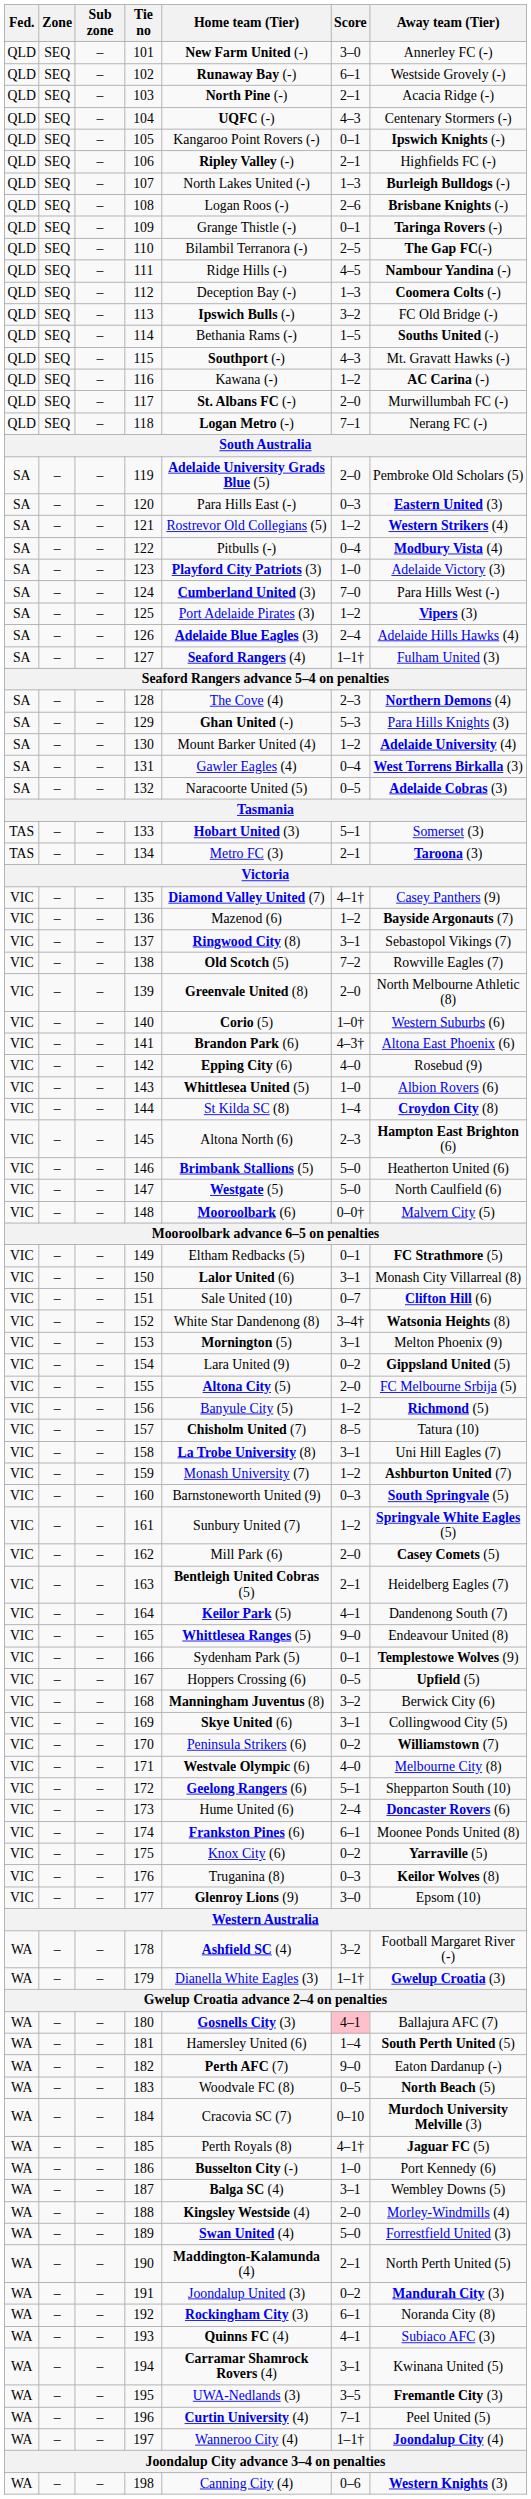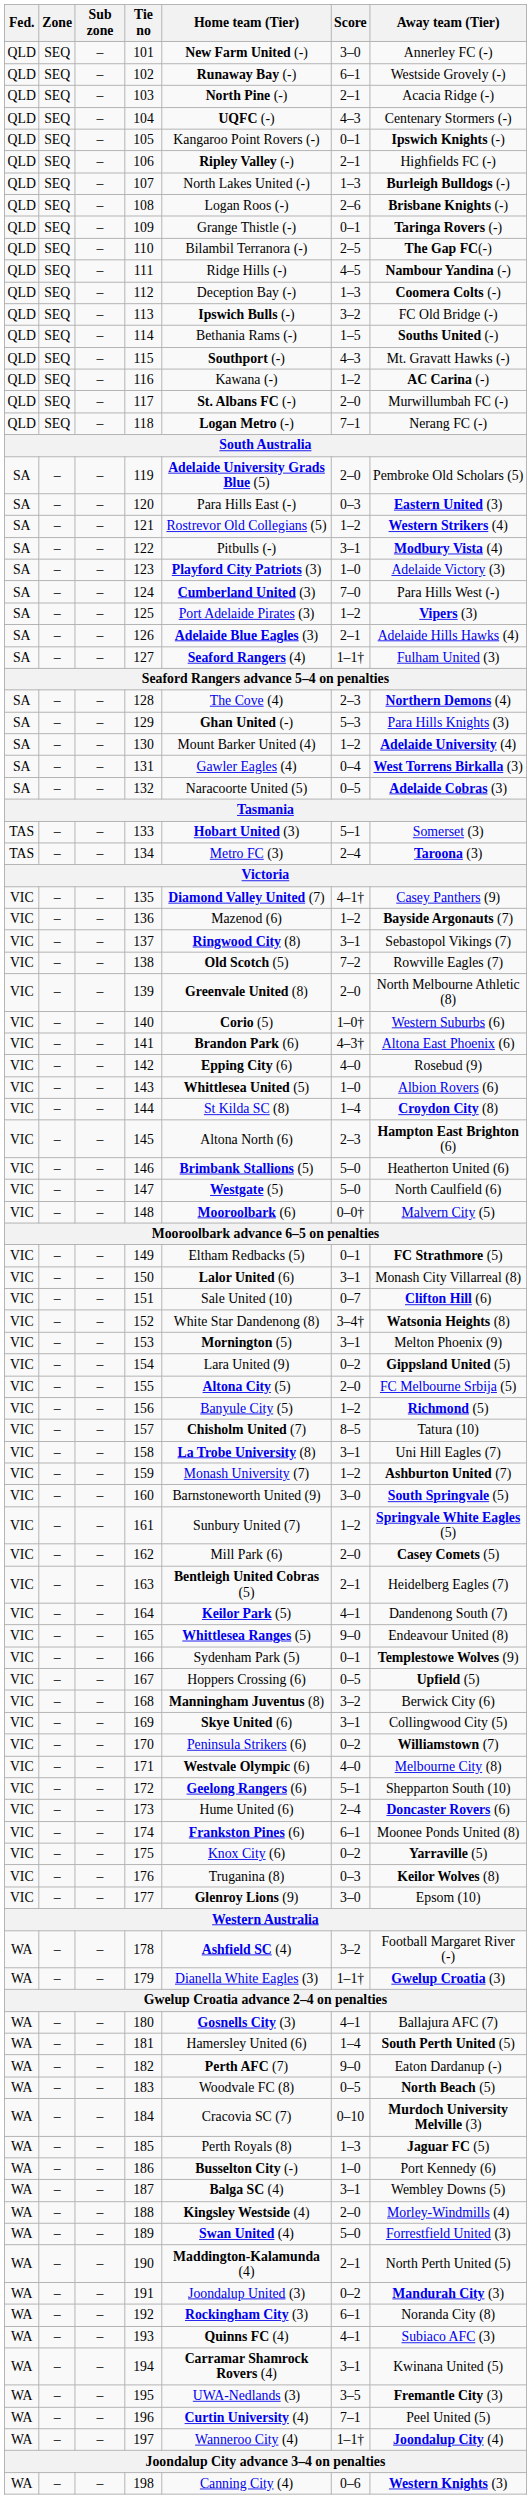 <table class="wikitable" style="text-align:center">
 <tr>
 <th>Fed.</th>
 <th>Zone</th>
 <th>Sub zone</th>
 <th>Tie no</th>
 <th>Home team (Tier)</th>
 <th>Score</th>
 <th>Away team (Tier)</th>
 </tr>
 <tr>
 <td>QLD</td>
 <td>SEQ</td>
 <td>–</td>
 <td>101</td>
 <td><strong>New Farm United</strong> (-)</td>
 <td>3–0</td>
 <td>Annerley FC (-)</td>
 </tr>
 <tr>
 <td>QLD</td>
 <td>SEQ</td>
 <td>–</td>
 <td>102</td>
 <td><strong>Runaway Bay</strong> (-)</td>
 <td>6–1</td>
 <td>Westside Grovely (-)</td>
 </tr>
 <tr>
 <td>QLD</td>
 <td>SEQ</td>
 <td>–</td>
 <td>103</td>
 <td><strong>North Pine</strong> (-)</td>
 <td>2–1</td>
 <td>Acacia Ridge (-)</td>
 </tr>
 <tr>
 <td>QLD</td>
 <td>SEQ</td>
 <td>–</td>
 <td>104</td>
 <td><strong>UQFC</strong> (-)</td>
 <td>4–3</td>
 <td>Centenary Stormers (-)</td>
 </tr>
 <tr>
 <td>QLD</td>
 <td>SEQ</td>
 <td>–</td>
 <td>105</td>
 <td>Kangaroo Point Rovers (-)</td>
 <td>0–1</td>
 <td><strong>Ipswich Knights</strong> (-)</td>
 </tr>
 <tr>
 <td>QLD</td>
 <td>SEQ</td>
 <td>–</td>
 <td>106</td>
 <td><strong>Ripley Valley</strong> (-)</td>
 <td>2–1</td>
 <td>Highfields FC (-)</td>
 </tr>
 <tr>
 <td>QLD</td>
 <td>SEQ</td>
 <td>–</td>
 <td>107</td>
 <td>North Lakes United (-)</td>
 <td>1–3</td>
 <td><strong>Burleigh Bulldogs</strong> (-)</td>
 </tr>
 <tr>
 <td>QLD</td>
 <td>SEQ</td>
 <td>–</td>
 <td>108</td>
 <td>Logan Roos (-)</td>
 <td>2–6</td>
 <td><strong>Brisbane Knights</strong> (-)</td>
 </tr>
 <tr>
 <td>QLD</td>
 <td>SEQ</td>
 <td>–</td>
 <td>109</td>
 <td>Grange Thistle (-)</td>
 <td>0–1</td>
 <td><strong>Taringa Rovers</strong> (-)</td>
 </tr>
 <tr>
 <td>QLD</td>
 <td>SEQ</td>
 <td>–</td>
 <td>110</td>
 <td>Bilambil Terranora (-)</td>
 <td>2–5</td>
 <td><strong>The Gap FC</strong>(-)</td>
 </tr>
 <tr>
 <td>QLD</td>
 <td>SEQ</td>
 <td>–</td>
 <td>111</td>
 <td>Ridge Hills (-)</td>
 <td>4–5</td>
 <td><strong>Nambour Yandina</strong> (-)</td>
 </tr>
 <tr>
 <td>QLD</td>
 <td>SEQ</td>
 <td>–</td>
 <td>112</td>
 <td>Deception Bay (-)</td>
 <td>1–3</td>
 <td><strong>Coomera Colts</strong> (-)</td>
 </tr>
 <tr>
 <td>QLD</td>
 <td>SEQ</td>
 <td>–</td>
 <td>113</td>
 <td><strong>Ipswich Bulls</strong> (-)</td>
 <td>3–2</td>
 <td>FC Old Bridge (-)</td>
 </tr>
 <tr>
 <td>QLD</td>
 <td>SEQ</td>
 <td>–</td>
 <td>114</td>
 <td>Bethania Rams (-)</td>
 <td>1–5</td>
 <td><strong>Souths United</strong> (-)</td>
 </tr>
 <tr>
 <td>QLD</td>
 <td>SEQ</td>
 <td>–</td>
 <td>115</td>
 <td><strong>Southport</strong> (-)</td>
 <td>4–3</td>
 <td>Mt. Gravatt Hawks (-)</td>
 </tr>
 <tr>
 <td>QLD</td>
 <td>SEQ</td>
 <td>–</td>
 <td>116</td>
 <td>Kawana (-)</td>
 <td>1–2</td>
 <td><strong>AC Carina</strong> (-)</td>
 </tr>
 <tr>
 <td>QLD</td>
 <td>SEQ</td>
 <td>–</td>
 <td>117</td>
 <td><strong>St. Albans FC</strong> (-)</td>
 <td>2–0</td>
 <td>Murwillumbah FC (-)</td>
 </tr>
 <tr>
 <td>QLD</td>
 <td>SEQ</td>
 <td>–</td>
 <td>118</td>
 <td><strong>Logan Metro</strong> (-)</td>
 <td>7–1</td>
 <td>Nerang FC (-)</td>
 </tr>
 <tr>
 <th colspan=7><a href='#'>South Australia</a></th>
 </tr>
 <tr>
 <td>SA</td>
 <td>–</td>
 <td>–</td>
 <td>119</td>
 <td><strong><a href='#'>Adelaide University Grads Blue</a></strong> (5)</td>
 <td>2–0</td>
 <td>Pembroke Old Scholars (5)</td>
 </tr>
 <tr>
 <td>SA</td>
 <td>–</td>
 <td>–</td>
 <td>120</td>
 <td>Para Hills East (-)</td>
 <td>0–3</td>
 <td><strong><a href='#'>Eastern United</a></strong> (3)</td>
 </tr>
 <tr>
 <td>SA</td>
 <td>–</td>
 <td>–</td>
 <td>121</td>
 <td><a href='#'>Rostrevor Old Collegians</a> (5)</td>
 <td>1–2</td>
 <td><strong><a href='#'>Western Strikers</a></strong> (4)</td>
 </tr>
 <tr>
 <td>SA</td>
 <td>–</td>
 <td>–</td>
 <td>122</td>
 <td>Pitbulls (-)</td>
-<td>0–4</td>
+<td>3–1</td>
 <td><strong><a href='#'>Modbury Vista</a></strong> (4)</td>
 </tr>
 <tr>
 <td>SA</td>
 <td>–</td>
 <td>–</td>
 <td>123</td>
 <td><strong><a href='#'>Playford City Patriots</a></strong> (3)</td>
 <td>1–0</td>
 <td><a href='#'>Adelaide Victory</a> (3)</td>
 </tr>
 <tr>
 <td>SA</td>
 <td>–</td>
 <td>–</td>
 <td>124</td>
 <td><strong><a href='#'>Cumberland United</a></strong> (3)</td>
 <td>7–0</td>
 <td>Para Hills West (-)</td>
 </tr>
 <tr>
 <td>SA</td>
 <td>–</td>
 <td>–</td>
 <td>125</td>
 <td><a href='#'>Port Adelaide Pirates</a> (3)</td>
 <td>1–2</td>
 <td><strong><a href='#'>Vipers</a></strong> (3)</td>
 </tr>
 <tr>
 <td>SA</td>
 <td>–</td>
 <td>–</td>
 <td>126</td>
 <td><strong><a href='#'>Adelaide Blue Eagles</a></strong> (3)</td>
-<td>2–4</td>
+<td>2–1</td>
 <td><a href='#'>Adelaide Hills Hawks</a> (4)</td>
 </tr>
 <tr>
 <td>SA</td>
 <td>–</td>
 <td>–</td>
 <td>127</td>
 <td><strong><a href='#'>Seaford Rangers</a></strong> (4)</td>
 <td>1–1†</td>
 <td><a href='#'>Fulham United</a> (3)</td>
 </tr>
 <tr>
 <th colspan=7>Seaford Rangers advance 5–4 on penalties</th>
 </tr>
 <tr>
 <td>SA</td>
 <td>–</td>
 <td>–</td>
 <td>128</td>
 <td><a href='#'>The Cove</a> (4)</td>
 <td>2–3</td>
 <td><strong><a href='#'>Northern Demons</a></strong> (4)</td>
 </tr>
 <tr>
 <td>SA</td>
 <td>–</td>
 <td>–</td>
 <td>129</td>
 <td><strong>Ghan United</strong> (-)</td>
 <td>5–3</td>
 <td><a href='#'>Para Hills Knights</a> (3)</td>
 </tr>
 <tr>
 <td>SA</td>
 <td>–</td>
 <td>–</td>
 <td>130</td>
 <td>Mount Barker United (4)</td>
 <td>1–2</td>
 <td><strong><a href='#'>Adelaide University</a></strong> (4)</td>
 </tr>
 <tr>
 <td>SA</td>
 <td>–</td>
 <td>–</td>
 <td>131</td>
 <td><a href='#'>Gawler Eagles</a> (4)</td>
 <td>0–4</td>
 <td><strong><a href='#'>West Torrens Birkalla</a></strong> (3)</td>
 </tr>
 <tr>
 <td>SA</td>
 <td>–</td>
 <td>–</td>
 <td>132</td>
 <td>Naracoorte United (5)</td>
 <td>0–5</td>
 <td><strong><a href='#'>Adelaide Cobras</a></strong> (3)</td>
 </tr>
 <tr>
 <th colspan=7><a href='#'>Tasmania</a></th>
 </tr>
 <tr>
 <td>TAS</td>
 <td>–</td>
 <td>–</td>
 <td>133</td>
 <td><strong><a href='#'>Hobart United</a></strong> (3)</td>
 <td>5–1</td>
 <td><a href='#'>Somerset</a> (3)</td>
 </tr>
 <tr>
 <td>TAS</td>
 <td>–</td>
 <td>–</td>
 <td>134</td>
 <td><a href='#'>Metro FC</a> (3)</td>
-<td>2–1</td>
+<td>2–4</td>
 <td><strong><a href='#'>Taroona</a></strong> (3)</td>
 </tr>
 <tr>
 <th colspan=7><a href='#'>Victoria</a></th>
 </tr>
 <tr>
 <td>VIC</td>
 <td>–</td>
 <td>–</td>
 <td>135</td>
 <td><strong><a href='#'>Diamond Valley United</a></strong> (7)</td>
 <td>4–1†</td>
 <td><a href='#'>Casey Panthers</a> (9)</td>
 </tr>
 <tr>
 <td>VIC</td>
 <td>–</td>
 <td>–</td>
 <td>136</td>
 <td>Mazenod (6)</td>
 <td>1–2</td>
 <td><strong>Bayside Argonauts</strong> (7)</td>
 </tr>
 <tr>
 <td>VIC</td>
 <td>–</td>
 <td>–</td>
 <td>137</td>
 <td><strong><a href='#'>Ringwood City</a></strong> (8)</td>
 <td>3–1</td>
 <td>Sebastopol Vikings (7)</td>
 </tr>
 <tr>
 <td>VIC</td>
 <td>–</td>
 <td>–</td>
 <td>138</td>
 <td><strong>Old Scotch</strong> (5)</td>
 <td>7–2</td>
 <td>Rowville Eagles (7)</td>
 </tr>
 <tr>
 <td>VIC</td>
 <td>–</td>
 <td>–</td>
 <td>139</td>
 <td><strong>Greenvale United</strong> (8)</td>
 <td>2–0</td>
 <td>North Melbourne Athletic (8)</td>
 </tr>
 <tr>
 <td>VIC</td>
 <td>–</td>
 <td>–</td>
 <td>140</td>
 <td><strong>Corio</strong> (5)</td>
 <td>1–0†</td>
 <td><a href='#'>Western Suburbs</a> (6)</td>
 </tr>
 <tr>
 <td>VIC</td>
 <td>–</td>
 <td>–</td>
 <td>141</td>
 <td><strong>Brandon Park</strong> (6)</td>
 <td>4–3†</td>
 <td><a href='#'>Altona East Phoenix</a> (6)</td>
 </tr>
 <tr>
 <td>VIC</td>
 <td>–</td>
 <td>–</td>
 <td>142</td>
 <td><strong>Epping City</strong> (6)</td>
 <td>4–0</td>
 <td>Rosebud (9)</td>
 </tr>
 <tr>
 <td>VIC</td>
 <td>–</td>
 <td>–</td>
 <td>143</td>
 <td><strong>Whittlesea United</strong> (5)</td>
 <td>1–0</td>
 <td><a href='#'>Albion Rovers</a> (6)</td>
 </tr>
 <tr>
 <td>VIC</td>
 <td>–</td>
 <td>–</td>
 <td>144</td>
 <td><a href='#'>St Kilda SC</a> (8)</td>
 <td>1–4</td>
 <td><strong><a href='#'>Croydon City</a></strong> (8)</td>
 </tr>
 <tr>
 <td>VIC</td>
 <td>–</td>
 <td>–</td>
 <td>145</td>
 <td>Altona North (6)</td>
 <td>2–3</td>
 <td><strong>Hampton East Brighton</strong> (6)</td>
 </tr>
 <tr>
 <td>VIC</td>
 <td>–</td>
 <td>–</td>
 <td>146</td>
 <td><strong><a href='#'>Brimbank Stallions</a></strong> (5)</td>
 <td>5–0</td>
 <td>Heatherton United (6)</td>
 </tr>
 <tr>
 <td>VIC</td>
 <td>–</td>
 <td>–</td>
 <td>147</td>
 <td><strong><a href='#'>Westgate</a></strong> (5)</td>
 <td>5–0</td>
 <td>North Caulfield (6)</td>
 </tr>
 <tr>
 <td>VIC</td>
 <td>–</td>
 <td>–</td>
 <td>148</td>
 <td><strong><a href='#'>Mooroolbark</a></strong> (6)</td>
 <td>0–0†</td>
 <td><a href='#'>Malvern City</a> (5)</td>
 </tr>
 <tr>
 <th colspan=7>Mooroolbark advance 6–5 on penalties</th>
 </tr>
 <tr>
 <td>VIC</td>
 <td>–</td>
 <td>–</td>
 <td>149</td>
 <td>Eltham Redbacks (5)</td>
 <td>0–1</td>
 <td><strong>FC Strathmore</strong> (5)</td>
 </tr>
 <tr>
 <td>VIC</td>
 <td>–</td>
 <td>–</td>
 <td>150</td>
 <td><strong>Lalor United</strong> (6)</td>
 <td>3–1</td>
 <td>Monash City Villarreal (8)</td>
 </tr>
 <tr>
 <td>VIC</td>
 <td>–</td>
 <td>–</td>
 <td>151</td>
 <td>Sale United (10)</td>
 <td>0–7</td>
 <td><strong><a href='#'>Clifton Hill</a></strong> (6)</td>
 </tr>
 <tr>
 <td>VIC</td>
 <td>–</td>
 <td>–</td>
 <td>152</td>
 <td>White Star Dandenong (8)</td>
 <td>3–4†</td>
 <td><strong>Watsonia Heights</strong> (8)</td>
 </tr>
 <tr>
 <td>VIC</td>
 <td>–</td>
 <td>–</td>
 <td>153</td>
 <td><strong>Mornington</strong> (5)</td>
 <td>3–1</td>
 <td>Melton Phoenix (9)</td>
 </tr>
 <tr>
 <td>VIC</td>
 <td>–</td>
 <td>–</td>
 <td>154</td>
 <td>Lara United (9)</td>
 <td>0–2</td>
 <td><strong>Gippsland United</strong> (5)</td>
 </tr>
 <tr>
 <td>VIC</td>
 <td>–</td>
 <td>–</td>
 <td>155</td>
 <td><strong><a href='#'>Altona City</a></strong> (5)</td>
 <td>2–0</td>
 <td><a href='#'>FC Melbourne Srbija</a> (5)</td>
 </tr>
 <tr>
 <td>VIC</td>
 <td>–</td>
 <td>–</td>
 <td>156</td>
 <td><a href='#'>Banyule City</a> (5)</td>
 <td>1–2</td>
 <td><strong><a href='#'>Richmond</a></strong> (5)</td>
 </tr>
 <tr>
 <td>VIC</td>
 <td>–</td>
 <td>–</td>
 <td>157</td>
 <td><strong>Chisholm United</strong> (7)</td>
 <td>8–5</td>
 <td>Tatura (10)</td>
 </tr>
 <tr>
 <td>VIC</td>
 <td>–</td>
 <td>–</td>
 <td>158</td>
 <td><strong><a href='#'>La Trobe University</a></strong> (8)</td>
 <td>3–1</td>
 <td>Uni Hill Eagles (7)</td>
 </tr>
 <tr>
 <td>VIC</td>
 <td>–</td>
 <td>–</td>
 <td>159</td>
 <td><a href='#'>Monash University</a> (7)</td>
 <td>1–2</td>
 <td><strong>Ashburton United</strong> (7)</td>
 </tr>
 <tr>
 <td>VIC</td>
 <td>–</td>
 <td>–</td>
 <td>160</td>
 <td>Barnstoneworth United (9)</td>
-<td>0–3</td>
+<td>3–0</td>
 <td><strong><a href='#'>South Springvale</a></strong> (5)</td>
 </tr>
 <tr>
 <td>VIC</td>
 <td>–</td>
 <td>–</td>
 <td>161</td>
 <td>Sunbury United (7)</td>
 <td>1–2</td>
 <td><strong><a href='#'>Springvale White Eagles</a></strong> (5)</td>
 </tr>
 <tr>
 <td>VIC</td>
 <td>–</td>
 <td>–</td>
 <td>162</td>
 <td>Mill Park (6)</td>
 <td>2–0</td>
 <td><strong>Casey Comets</strong> (5)</td>
 </tr>
 <tr>
 <td>VIC</td>
 <td>–</td>
 <td>–</td>
 <td>163</td>
 <td><strong>Bentleigh United Cobras</strong> (5)</td>
 <td>2–1</td>
 <td>Heidelberg Eagles (7)</td>
 </tr>
 <tr>
 <td>VIC</td>
 <td>–</td>
 <td>–</td>
 <td>164</td>
 <td><strong><a href='#'>Keilor Park</a></strong> (5)</td>
 <td>4–1</td>
 <td>Dandenong South (7)</td>
 </tr>
 <tr>
 <td>VIC</td>
 <td>–</td>
 <td>–</td>
 <td>165</td>
 <td><strong><a href='#'>Whittlesea Ranges</a></strong> (5)</td>
 <td>9–0</td>
 <td>Endeavour United (8)</td>
 </tr>
 <tr>
 <td>VIC</td>
 <td>–</td>
 <td>–</td>
 <td>166</td>
 <td>Sydenham Park (5)</td>
 <td>0–1</td>
 <td><strong>Templestowe Wolves</strong> (9)</td>
 </tr>
 <tr>
 <td>VIC</td>
 <td>–</td>
 <td>–</td>
 <td>167</td>
 <td>Hoppers Crossing (6)</td>
 <td>0–5</td>
 <td><strong>Upfield</strong> (5)</td>
 </tr>
 <tr>
 <td>VIC</td>
 <td>–</td>
 <td>–</td>
 <td>168</td>
 <td><strong>Manningham Juventus</strong> (8)</td>
 <td>3–2</td>
 <td>Berwick City (6)</td>
 </tr>
 <tr>
 <td>VIC</td>
 <td>–</td>
 <td>–</td>
 <td>169</td>
 <td><strong>Skye United</strong> (6)</td>
 <td>3–1</td>
 <td>Collingwood City (5)</td>
 </tr>
 <tr>
 <td>VIC</td>
 <td>–</td>
 <td>–</td>
 <td>170</td>
 <td><a href='#'>Peninsula Strikers</a> (6)</td>
 <td>0–2</td>
 <td><strong>Williamstown</strong> (7)</td>
 </tr>
 <tr>
 <td>VIC</td>
 <td>–</td>
 <td>–</td>
 <td>171</td>
 <td><strong>Westvale Olympic</strong> (6)</td>
 <td>4–0</td>
 <td><a href='#'>Melbourne City</a> (8)</td>
 </tr>
 <tr>
 <td>VIC</td>
 <td>–</td>
 <td>–</td>
 <td>172</td>
 <td><strong><a href='#'>Geelong Rangers</a></strong> (6)</td>
 <td>5–1</td>
 <td>Shepparton South (10)</td>
 </tr>
 <tr>
 <td>VIC</td>
 <td>–</td>
 <td>–</td>
 <td>173</td>
 <td>Hume United (6)</td>
 <td>2–4</td>
 <td><strong><a href='#'>Doncaster Rovers</a></strong> (6)</td>
 </tr>
 <tr>
 <td>VIC</td>
 <td>–</td>
 <td>–</td>
 <td>174</td>
 <td><strong><a href='#'>Frankston Pines</a></strong> (6)</td>
 <td>6–1</td>
 <td>Moonee Ponds United (8)</td>
 </tr>
 <tr>
 <td>VIC</td>
 <td>–</td>
 <td>–</td>
 <td>175</td>
 <td><a href='#'>Knox City</a> (6)</td>
 <td>0–2</td>
 <td><strong>Yarraville</strong> (5)</td>
 </tr>
 <tr>
 <td>VIC</td>
 <td>–</td>
 <td>–</td>
 <td>176</td>
 <td>Truganina (8)</td>
 <td>0–3</td>
 <td><strong>Keilor Wolves</strong> (8)</td>
 </tr>
 <tr>
 <td>VIC</td>
 <td>–</td>
 <td>–</td>
 <td>177</td>
 <td><strong>Glenroy Lions</strong> (9)</td>
 <td>3–0</td>
 <td>Epsom (10)</td>
 </tr>
 <tr>
 <th colspan=7><a href='#'>Western Australia</a></th>
 </tr>
 <tr>
 <td>WA</td>
 <td>–</td>
 <td>–</td>
 <td>178</td>
 <td><strong><a href='#'>Ashfield SC</a></strong> (4)</td>
 <td>3–2</td>
 <td>Football Margaret River (-)</td>
 </tr>
 <tr>
 <td>WA</td>
 <td>–</td>
 <td>–</td>
 <td>179</td>
 <td><a href='#'>Dianella White Eagles</a> (3)</td>
 <td>1–1†</td>
 <td><strong><a href='#'>Gwelup Croatia</a></strong> (3)</td>
 </tr>
 <tr>
 <th colspan=7>Gwelup Croatia advance 2–4 on penalties</th>
 </tr>
 <tr>
 <td>WA</td>
 <td>–</td>
 <td>–</td>
 <td>180</td>
 <td><strong><a href='#'>Gosnells City</a></strong> (3)</td>
-<td style="background: pink;">4–1</td>
+<td>4–1</td>
 <td>Ballajura AFC (7)</td>
 </tr>
 <tr>
 <td>WA</td>
 <td>–</td>
 <td>–</td>
 <td>181</td>
 <td>Hamersley United (6)</td>
 <td>1–4</td>
 <td><strong>South Perth United</strong> (5)</td>
 </tr>
 <tr>
 <td>WA</td>
 <td>–</td>
 <td>–</td>
 <td>182</td>
 <td><strong>Perth AFC</strong> (7)</td>
 <td>9–0</td>
 <td>Eaton Dardanup (-)</td>
 </tr>
 <tr>
 <td>WA</td>
 <td>–</td>
 <td>–</td>
 <td>183</td>
 <td>Woodvale FC (8)</td>
 <td>0–5</td>
 <td><strong>North Beach</strong> (5)</td>
 </tr>
 <tr>
 <td>WA</td>
 <td>–</td>
 <td>–</td>
 <td>184</td>
 <td>Cracovia SC (7)</td>
 <td>0–10</td>
 <td><strong>Murdoch University Melville</strong> (3)</td>
 </tr>
 <tr>
 <td>WA</td>
 <td>–</td>
 <td>–</td>
 <td>185</td>
 <td>Perth Royals (8)</td>
-<td>4–1†</td>
+<td>1–3</td>
 <td><strong>Jaguar FC</strong> (5)</td>
 </tr>
 <tr>
 <td>WA</td>
 <td>–</td>
 <td>–</td>
 <td>186</td>
 <td><strong>Busselton City</strong> (-)</td>
 <td>1–0</td>
 <td>Port Kennedy (6)</td>
 </tr>
 <tr>
 <td>WA</td>
 <td>–</td>
 <td>–</td>
 <td>187</td>
 <td><strong>Balga SC</strong> (4)</td>
 <td>3–1</td>
 <td>Wembley Downs (5)</td>
 </tr>
 <tr>
 <td>WA</td>
 <td>–</td>
 <td>–</td>
 <td>188</td>
 <td><strong>Kingsley Westside</strong> (4)</td>
 <td>2–0</td>
 <td><a href='#'>Morley-Windmills</a> (4)</td>
 </tr>
 <tr>
 <td>WA</td>
 <td>–</td>
 <td>–</td>
 <td>189</td>
 <td><strong><a href='#'>Swan United</a></strong> (4)</td>
 <td>5–0</td>
 <td><a href='#'>Forrestfield United</a> (3)</td>
 </tr>
 <tr>
 <td>WA</td>
 <td>–</td>
 <td>–</td>
 <td>190</td>
 <td><strong>Maddington-Kalamunda</strong> (4)</td>
 <td>2–1</td>
 <td>North Perth United (5)</td>
 </tr>
 <tr>
 <td>WA</td>
 <td>–</td>
 <td>–</td>
 <td>191</td>
 <td><a href='#'>Joondalup United</a> (3)</td>
 <td>0–2</td>
 <td><strong><a href='#'>Mandurah City</a></strong> (3)</td>
 </tr>
 <tr>
 <td>WA</td>
 <td>–</td>
 <td>–</td>
 <td>192</td>
 <td><strong><a href='#'>Rockingham City</a></strong> (3)</td>
 <td>6–1</td>
 <td>Noranda City (8)</td>
 </tr>
 <tr>
 <td>WA</td>
 <td>–</td>
 <td>–</td>
 <td>193</td>
 <td><strong>Quinns FC</strong> (4)</td>
 <td>4–1</td>
 <td><a href='#'>Subiaco AFC</a> (3)</td>
 </tr>
 <tr>
 <td>WA</td>
 <td>–</td>
 <td>–</td>
 <td>194</td>
 <td><strong>Carramar Shamrock Rovers</strong> (4)</td>
 <td>3–1</td>
 <td>Kwinana United (5)</td>
 </tr>
 <tr>
 <td>WA</td>
 <td>–</td>
 <td>–</td>
 <td>195</td>
 <td><a href='#'>UWA-Nedlands</a> (3)</td>
 <td>3–5</td>
 <td><strong>Fremantle City</strong> (3)</td>
 </tr>
 <tr>
 <td>WA</td>
 <td>–</td>
 <td>–</td>
 <td>196</td>
 <td><strong><a href='#'>Curtin University</a></strong> (4)</td>
 <td>7–1</td>
 <td>Peel United (5)</td>
 </tr>
 <tr>
 <td>WA</td>
 <td>–</td>
 <td>–</td>
 <td>197</td>
 <td><a href='#'>Wanneroo City</a> (4)</td>
 <td>1–1†</td>
 <td><strong><a href='#'>Joondalup City</a></strong> (4)</td>
 </tr>
 <tr>
 <th colspan=7>Joondalup City advance 3–4 on penalties</th>
 </tr>
 <tr>
 <td>WA</td>
 <td>–</td>
 <td>–</td>
 <td>198</td>
 <td><a href='#'>Canning City</a> (4)</td>
 <td>0–6</td>
 <td><strong><a href='#'>Western Knights</a></strong> (3)</td>
 </tr>
 </table>
